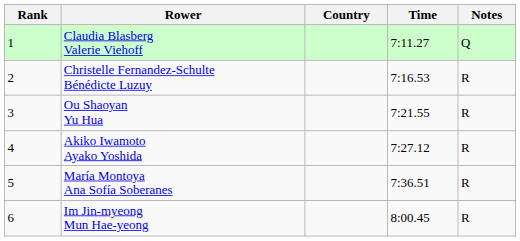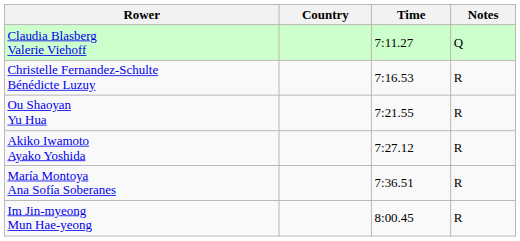 <table class="wikitable sortable" width=50%>
 <tr>
-<th>Rank</th>
 <th>Rower</th>
 <th>Country</th>
 <th>Time</th>
 <th>Notes</th>
 </tr>
 <tr bgcolor=ccffcc>
-<td>1</td>
 <td><a href='#'>Claudia Blasberg</a><br><a href='#'>Valerie Viehoff</a></td>
 <td></td>
 <td>7:11.27</td>
 <td>Q</td>
 </tr>
 <tr>
-<td>2</td>
 <td><a href='#'>Christelle Fernandez-Schulte</a><br><a href='#'>Bénédicte Luzuy</a></td>
 <td></td>
 <td>7:16.53</td>
 <td>R</td>
 </tr>
 <tr>
-<td>3</td>
 <td><a href='#'>Ou Shaoyan</a><br><a href='#'>Yu Hua</a></td>
 <td></td>
 <td>7:21.55</td>
 <td>R</td>
 </tr>
 <tr>
-<td>4</td>
 <td><a href='#'>Akiko Iwamoto</a><br><a href='#'>Ayako Yoshida</a></td>
 <td></td>
 <td>7:27.12</td>
 <td>R</td>
 </tr>
 <tr>
-<td>5</td>
 <td><a href='#'>María Montoya</a><br><a href='#'>Ana Sofía Soberanes</a></td>
 <td></td>
 <td>7:36.51</td>
 <td>R</td>
 </tr>
 <tr>
-<td>6</td>
 <td><a href='#'>Im Jin-myeong</a><br><a href='#'>Mun Hae-yeong</a></td>
 <td></td>
 <td>8:00.45</td>
 <td>R</td>
 </tr>
 </table>
